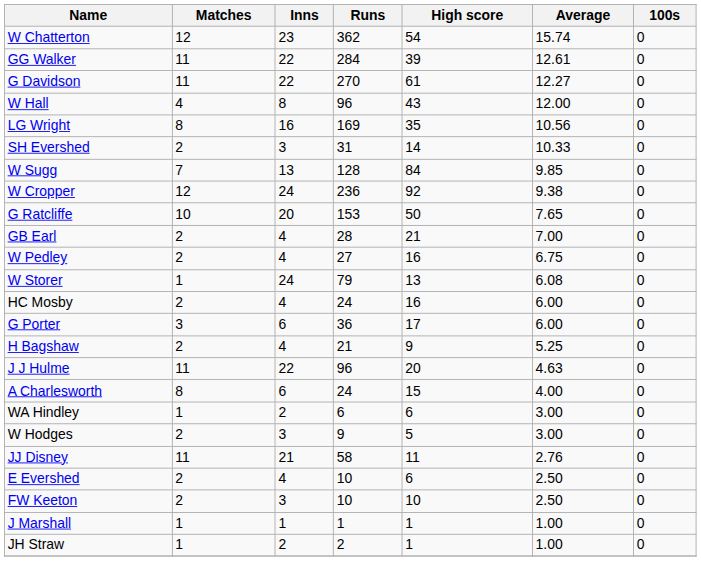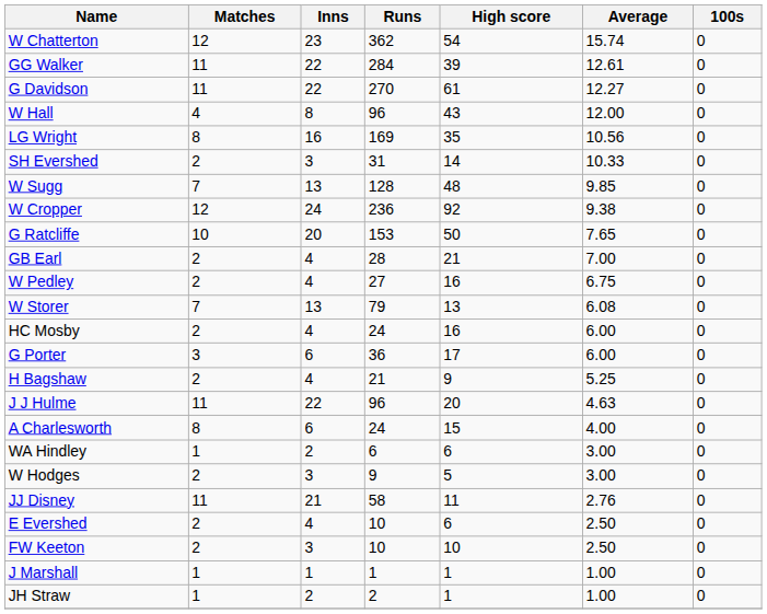 <table class="wikitable sortable" width="90%">
 <tr bgcolor="#efefef">
 <th>Name</th>
 <th>Matches</th>
 <th>Inns</th>
 <th>Runs</th>
 <th>High score</th>
 <th>Average</th>
 <th>100s</th>
 </tr>
 <tr>
 <td><a href='#'>W Chatterton</a></td>
 <td>12</td>
 <td>23</td>
 <td>362</td>
 <td>54</td>
 <td>15.74</td>
 <td>0</td>
 </tr>
 <tr>
 <td><a href='#'>GG Walker</a></td>
 <td>11</td>
 <td>22</td>
 <td>284</td>
 <td>39</td>
 <td>12.61</td>
 <td>0</td>
 </tr>
 <tr>
 <td><a href='#'>G Davidson</a></td>
 <td>11</td>
 <td>22</td>
 <td>270</td>
 <td>61</td>
 <td>12.27</td>
 <td>0</td>
 </tr>
 <tr>
 <td><a href='#'>W Hall</a></td>
 <td>4</td>
 <td>8</td>
 <td>96</td>
 <td>43</td>
 <td>12.00</td>
 <td>0</td>
 </tr>
 <tr>
 <td><a href='#'>LG Wright</a></td>
 <td>8</td>
 <td>16</td>
 <td>169</td>
 <td>35</td>
 <td>10.56</td>
 <td>0</td>
 </tr>
 <tr>
 <td><a href='#'>SH Evershed</a></td>
 <td>2</td>
 <td>3</td>
 <td>31</td>
 <td>14</td>
 <td>10.33</td>
 <td>0</td>
 </tr>
 <tr>
 <td><a href='#'>W Sugg</a></td>
 <td>7</td>
 <td>13</td>
 <td>128</td>
-<td>84</td>
+<td>48</td>
 <td>9.85</td>
 <td>0</td>
 </tr>
 <tr>
 <td><a href='#'>W Cropper</a></td>
 <td>12</td>
 <td>24</td>
 <td>236</td>
 <td>92</td>
 <td>9.38</td>
 <td>0</td>
 </tr>
 <tr>
 <td><a href='#'>G Ratcliffe</a></td>
 <td>10</td>
 <td>20</td>
 <td>153</td>
 <td>50</td>
 <td>7.65</td>
 <td>0</td>
 </tr>
 <tr>
 <td><a href='#'>GB Earl</a></td>
 <td>2</td>
 <td>4</td>
 <td>28</td>
 <td>21</td>
 <td>7.00</td>
 <td>0</td>
 </tr>
 <tr>
 <td><a href='#'>W Pedley</a></td>
 <td>2</td>
 <td>4</td>
 <td>27</td>
 <td>16</td>
 <td>6.75</td>
 <td>0</td>
 </tr>
 <tr>
 <td><a href='#'>W Storer</a></td>
-<td>1</td>
-<td>24</td>
+<td>7</td>
+<td>13</td>
 <td>79</td>
 <td>13</td>
 <td>6.08</td>
 <td>0</td>
 </tr>
 <tr>
 <td>HC Mosby</td>
 <td>2</td>
 <td>4</td>
 <td>24</td>
 <td>16</td>
 <td>6.00</td>
 <td>0</td>
 </tr>
 <tr>
 <td><a href='#'>G Porter</a></td>
 <td>3</td>
 <td>6</td>
 <td>36</td>
 <td>17</td>
 <td>6.00</td>
 <td>0</td>
 </tr>
 <tr>
 <td><a href='#'>H Bagshaw</a></td>
 <td>2</td>
 <td>4</td>
 <td>21</td>
 <td>9</td>
 <td>5.25</td>
 <td>0</td>
 </tr>
 <tr>
 <td><a href='#'>J J Hulme</a></td>
 <td>11</td>
 <td>22</td>
 <td>96</td>
 <td>20</td>
 <td>4.63</td>
 <td>0</td>
 </tr>
 <tr>
 <td><a href='#'>A Charlesworth</a></td>
 <td>8</td>
 <td>6</td>
 <td>24</td>
 <td>15</td>
 <td>4.00</td>
 <td>0</td>
 </tr>
 <tr>
 <td>WA Hindley</td>
 <td>1</td>
 <td>2</td>
 <td>6</td>
 <td>6</td>
 <td>3.00</td>
 <td>0</td>
 </tr>
 <tr>
 <td>W Hodges</td>
 <td>2</td>
 <td>3</td>
 <td>9</td>
 <td>5</td>
 <td>3.00</td>
 <td>0</td>
 </tr>
 <tr>
 <td><a href='#'>JJ Disney</a></td>
 <td>11</td>
 <td>21</td>
 <td>58</td>
 <td>11</td>
 <td>2.76</td>
 <td>0</td>
 </tr>
 <tr>
 <td><a href='#'>E Evershed</a></td>
 <td>2</td>
 <td>4</td>
 <td>10</td>
 <td>6</td>
 <td>2.50</td>
 <td>0</td>
 </tr>
 <tr>
 <td><a href='#'>FW Keeton</a></td>
 <td>2</td>
 <td>3</td>
 <td>10</td>
 <td>10</td>
 <td>2.50</td>
 <td>0</td>
 </tr>
 <tr>
 <td><a href='#'>J Marshall</a></td>
 <td>1</td>
 <td>1</td>
 <td>1</td>
 <td>1</td>
 <td>1.00</td>
 <td>0</td>
 </tr>
 <tr>
 <td>JH Straw</td>
 <td>1</td>
 <td>2</td>
 <td>2</td>
 <td>1</td>
 <td>1.00</td>
 <td>0</td>
 </tr>
 <tr>
 </tr>
 </table>
